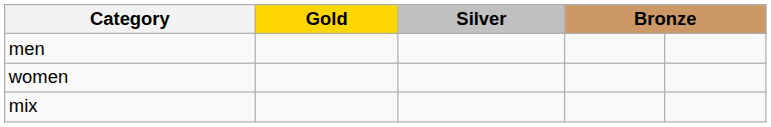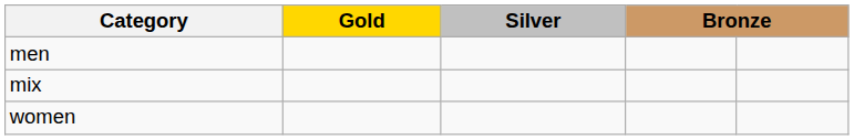 <table class=wikitable  width=75%>
 <tr>
 <th>Category</th>
 <th style="background: gold">Gold</th>
 <th style="background: silver">Silver</th>
 <th style="background: #cc9966" colspan=2>Bronze</th>
 </tr>
 <tr>
 <td>men</td>
 <td><br></td>
 <td><br></td>
 <td><br></td>
 <td><br></td>
 </tr>
 <tr>
+<td>mix</td>
+<td><br></td>
+<td><br></td>
+<td><br></td>
+<td><br></td>
+</tr>
+<tr>
 <td>women</td>
 <td><br></td>
 <td><br></td>
 <td><br></td>
 <td><br></td>
 </tr>
-<tr>
-<td>mix</td>
-<td><br></td>
-<td><br></td>
-<td><br></td>
-<td><br></td>
-</tr>
 </table>
